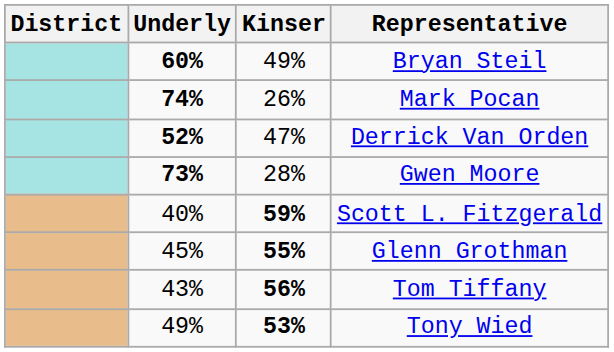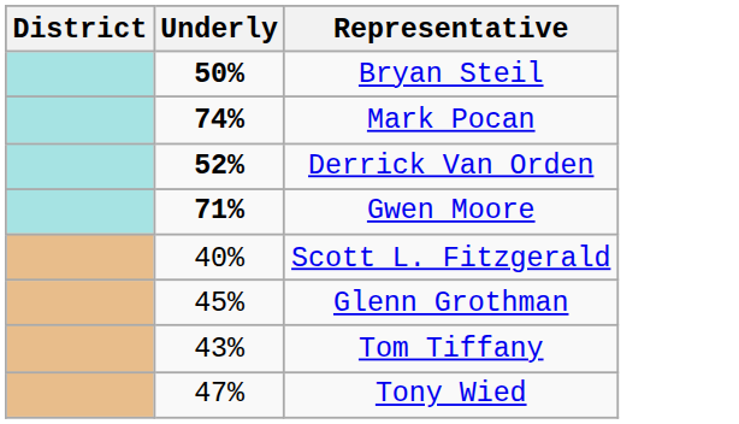 <table class= wikitable sortable>
 <tr>
 <th>District</th>
 <th>Underly</th>
-<th>Kinser</th>
 <th>Representative</th>
 </tr>
 <tr align=center>
 <th style="background:#a6e3e3;"></th>
-<td><strong>60%</strong></td>
-<td>49%</td>
+<td><strong>50%</strong></td>
 <td><a href='#'>Bryan Steil</a></td>
 </tr>
 <tr align=center>
 <th style="background:#a6e3e3;"></th>
 <td><strong>74%</strong></td>
-<td>26%</td>
 <td><a href='#'>Mark Pocan</a></td>
 </tr>
 <tr align=center>
 <th style="background:#a6e3e3;"></th>
 <td><strong>52%</strong></td>
-<td>47%</td>
 <td><a href='#'>Derrick Van Orden</a></td>
 </tr>
 <tr align=center>
 <th style="background:#a6e3e3;"></th>
-<td><strong>73%</strong></td>
-<td>28%</td>
+<td><strong>71%</strong></td>
 <td><a href='#'>Gwen Moore</a></td>
 </tr>
 <tr align=center>
 <th style="background:#e8bd8b;"></th>
 <td>40%</td>
-<td><strong>59%</strong></td>
 <td><a href='#'>Scott L. Fitzgerald</a></td>
 </tr>
 <tr align=center>
 <th style="background:#e8bd8b;"></th>
 <td>45%</td>
-<td><strong>55%</strong></td>
 <td><a href='#'>Glenn Grothman</a></td>
 </tr>
 <tr align=center>
 <th style="background:#e8bd8b;"></th>
 <td>43%</td>
-<td><strong>56%</strong></td>
 <td><a href='#'>Tom Tiffany</a></td>
 </tr>
 <tr align=center>
 <th style="background:#e8bd8b;"></th>
-<td>49%</td>
-<td><strong>53%</strong></td>
+<td>47%</td>
 <td><a href='#'>Tony Wied</a></td>
 </tr>
 </table>
